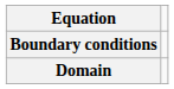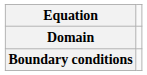 <table class="wikitable" style="margin-left:1.5em;">
 <tr>
 <th scope="row">Equation</th>
 <td></td>
 </tr>
 <tr>
+<th scope="row">Domain</th>
+<td></td>
+</tr>
+<tr>
 <th scope="row">Boundary conditions</th>
 <td></td>
 </tr>
-<tr>
-<th scope="row">Domain</th>
-<td></td>
-</tr>
 </table>
